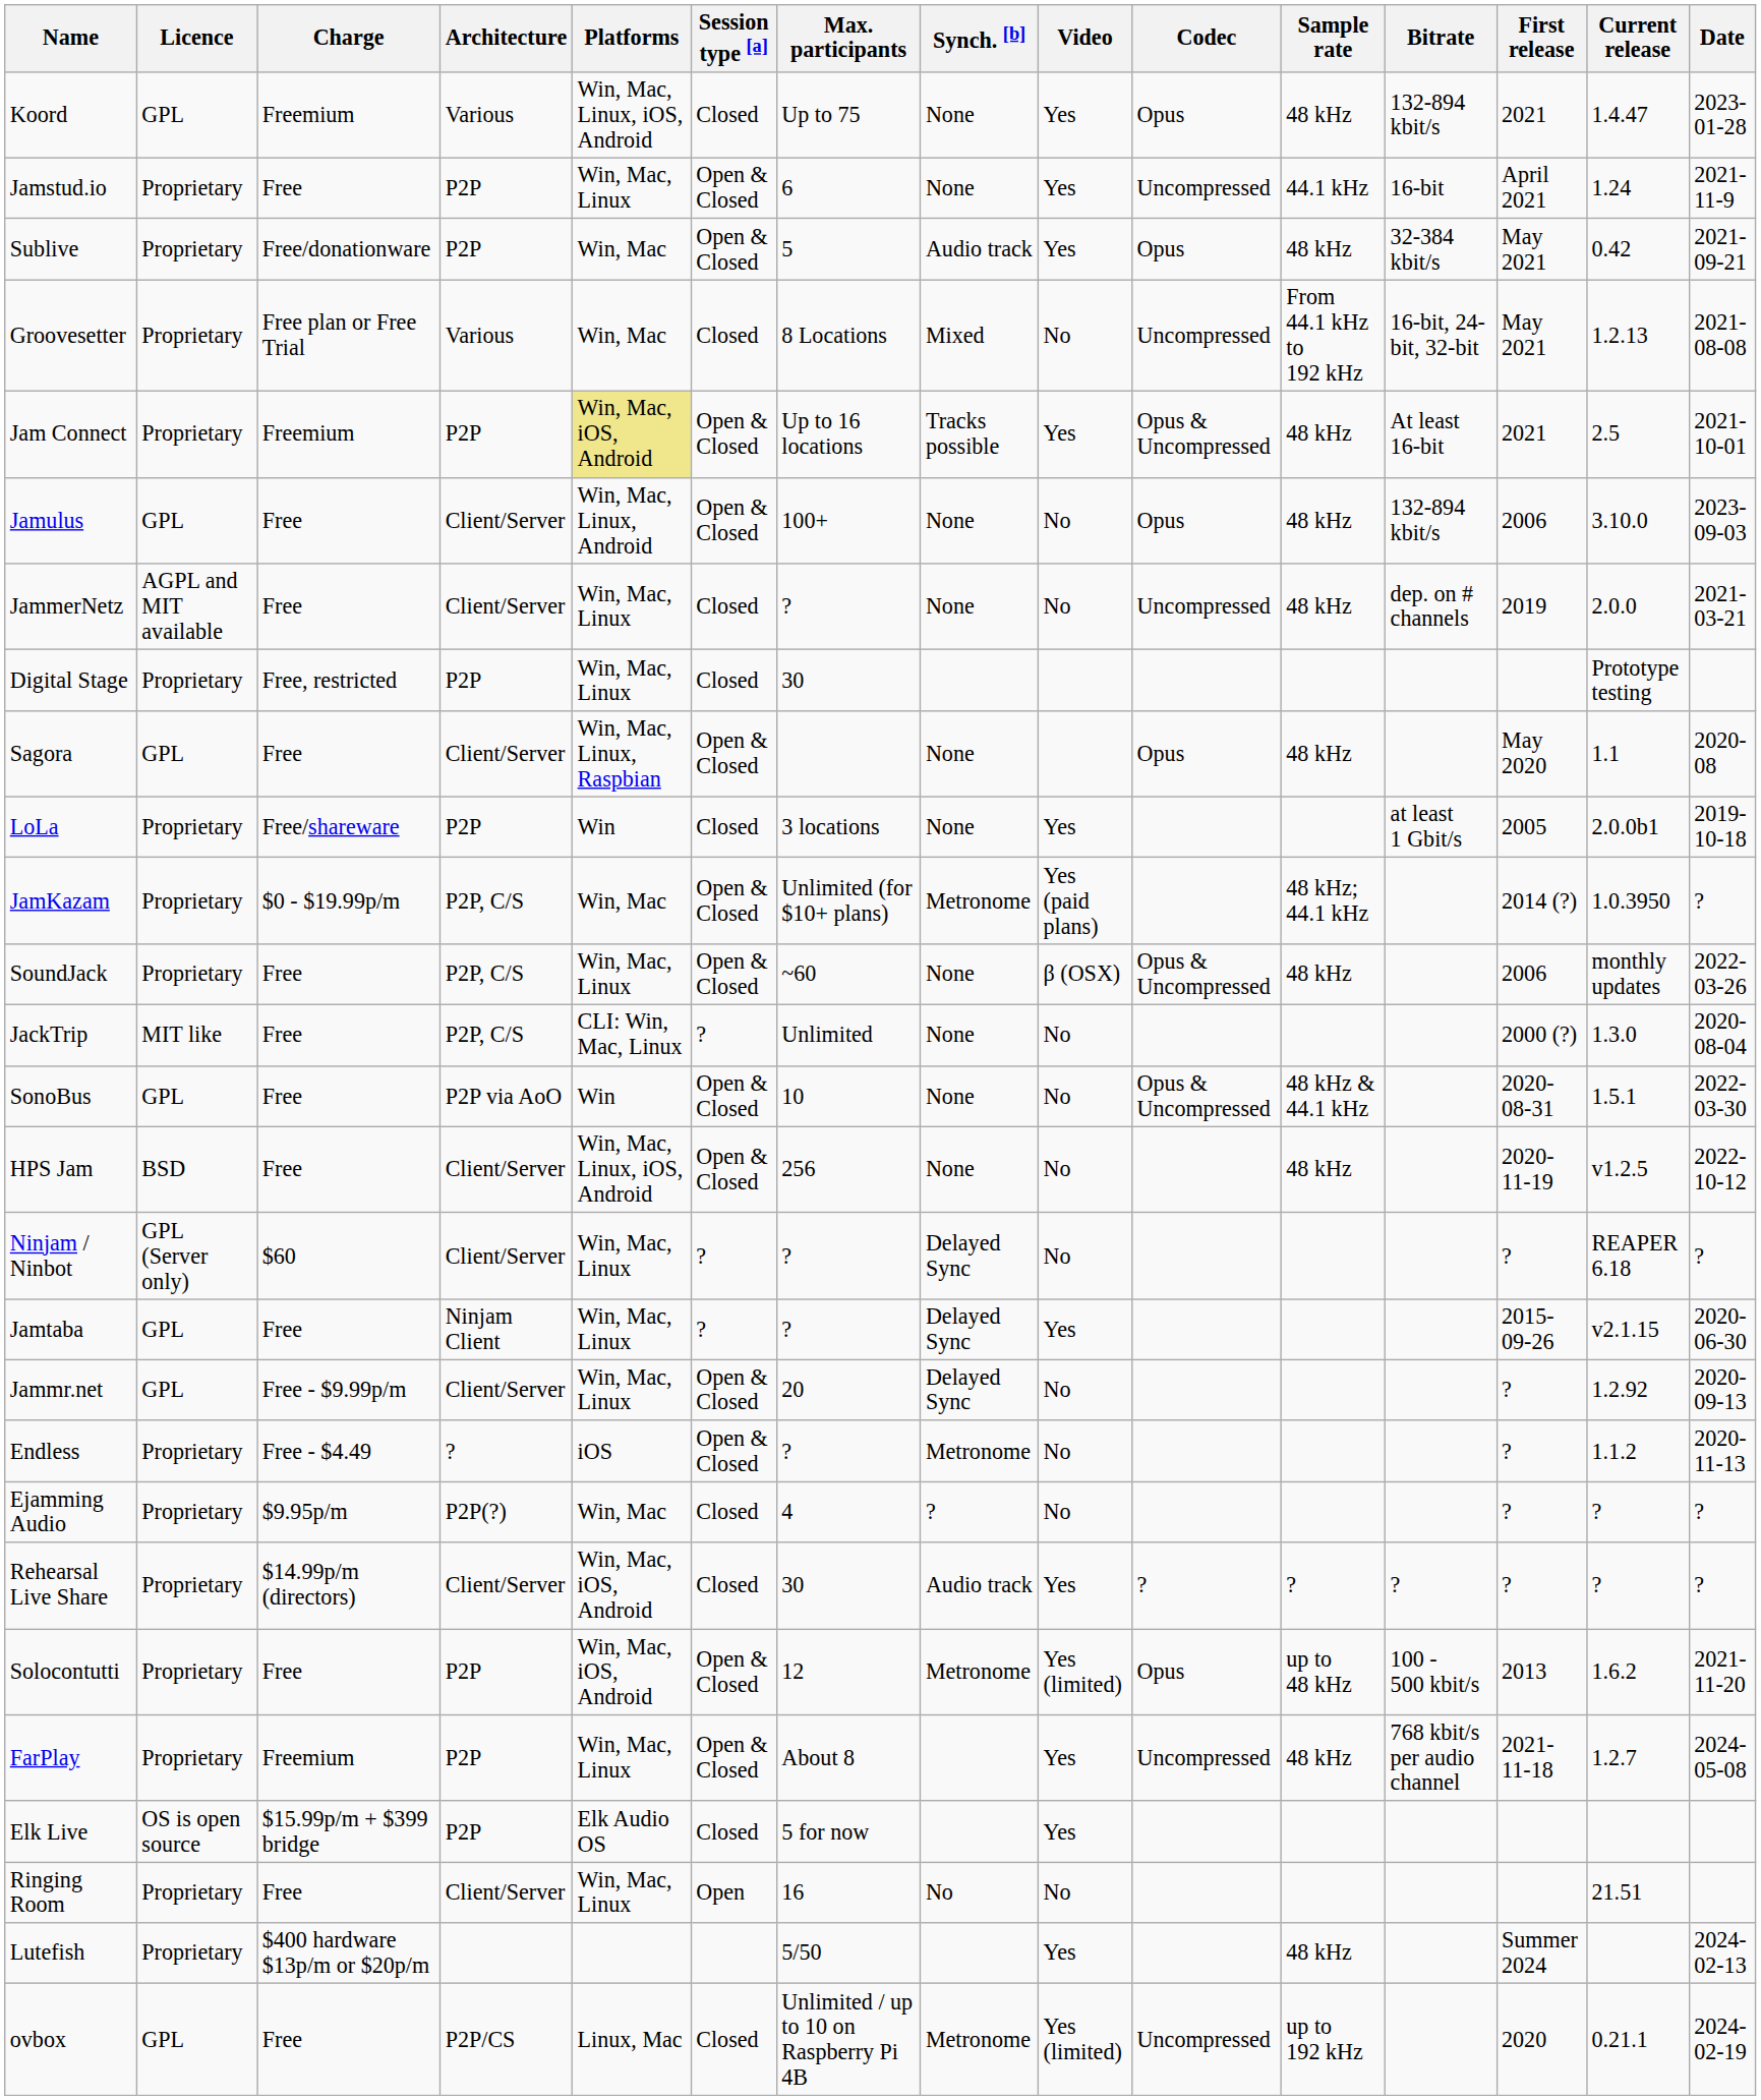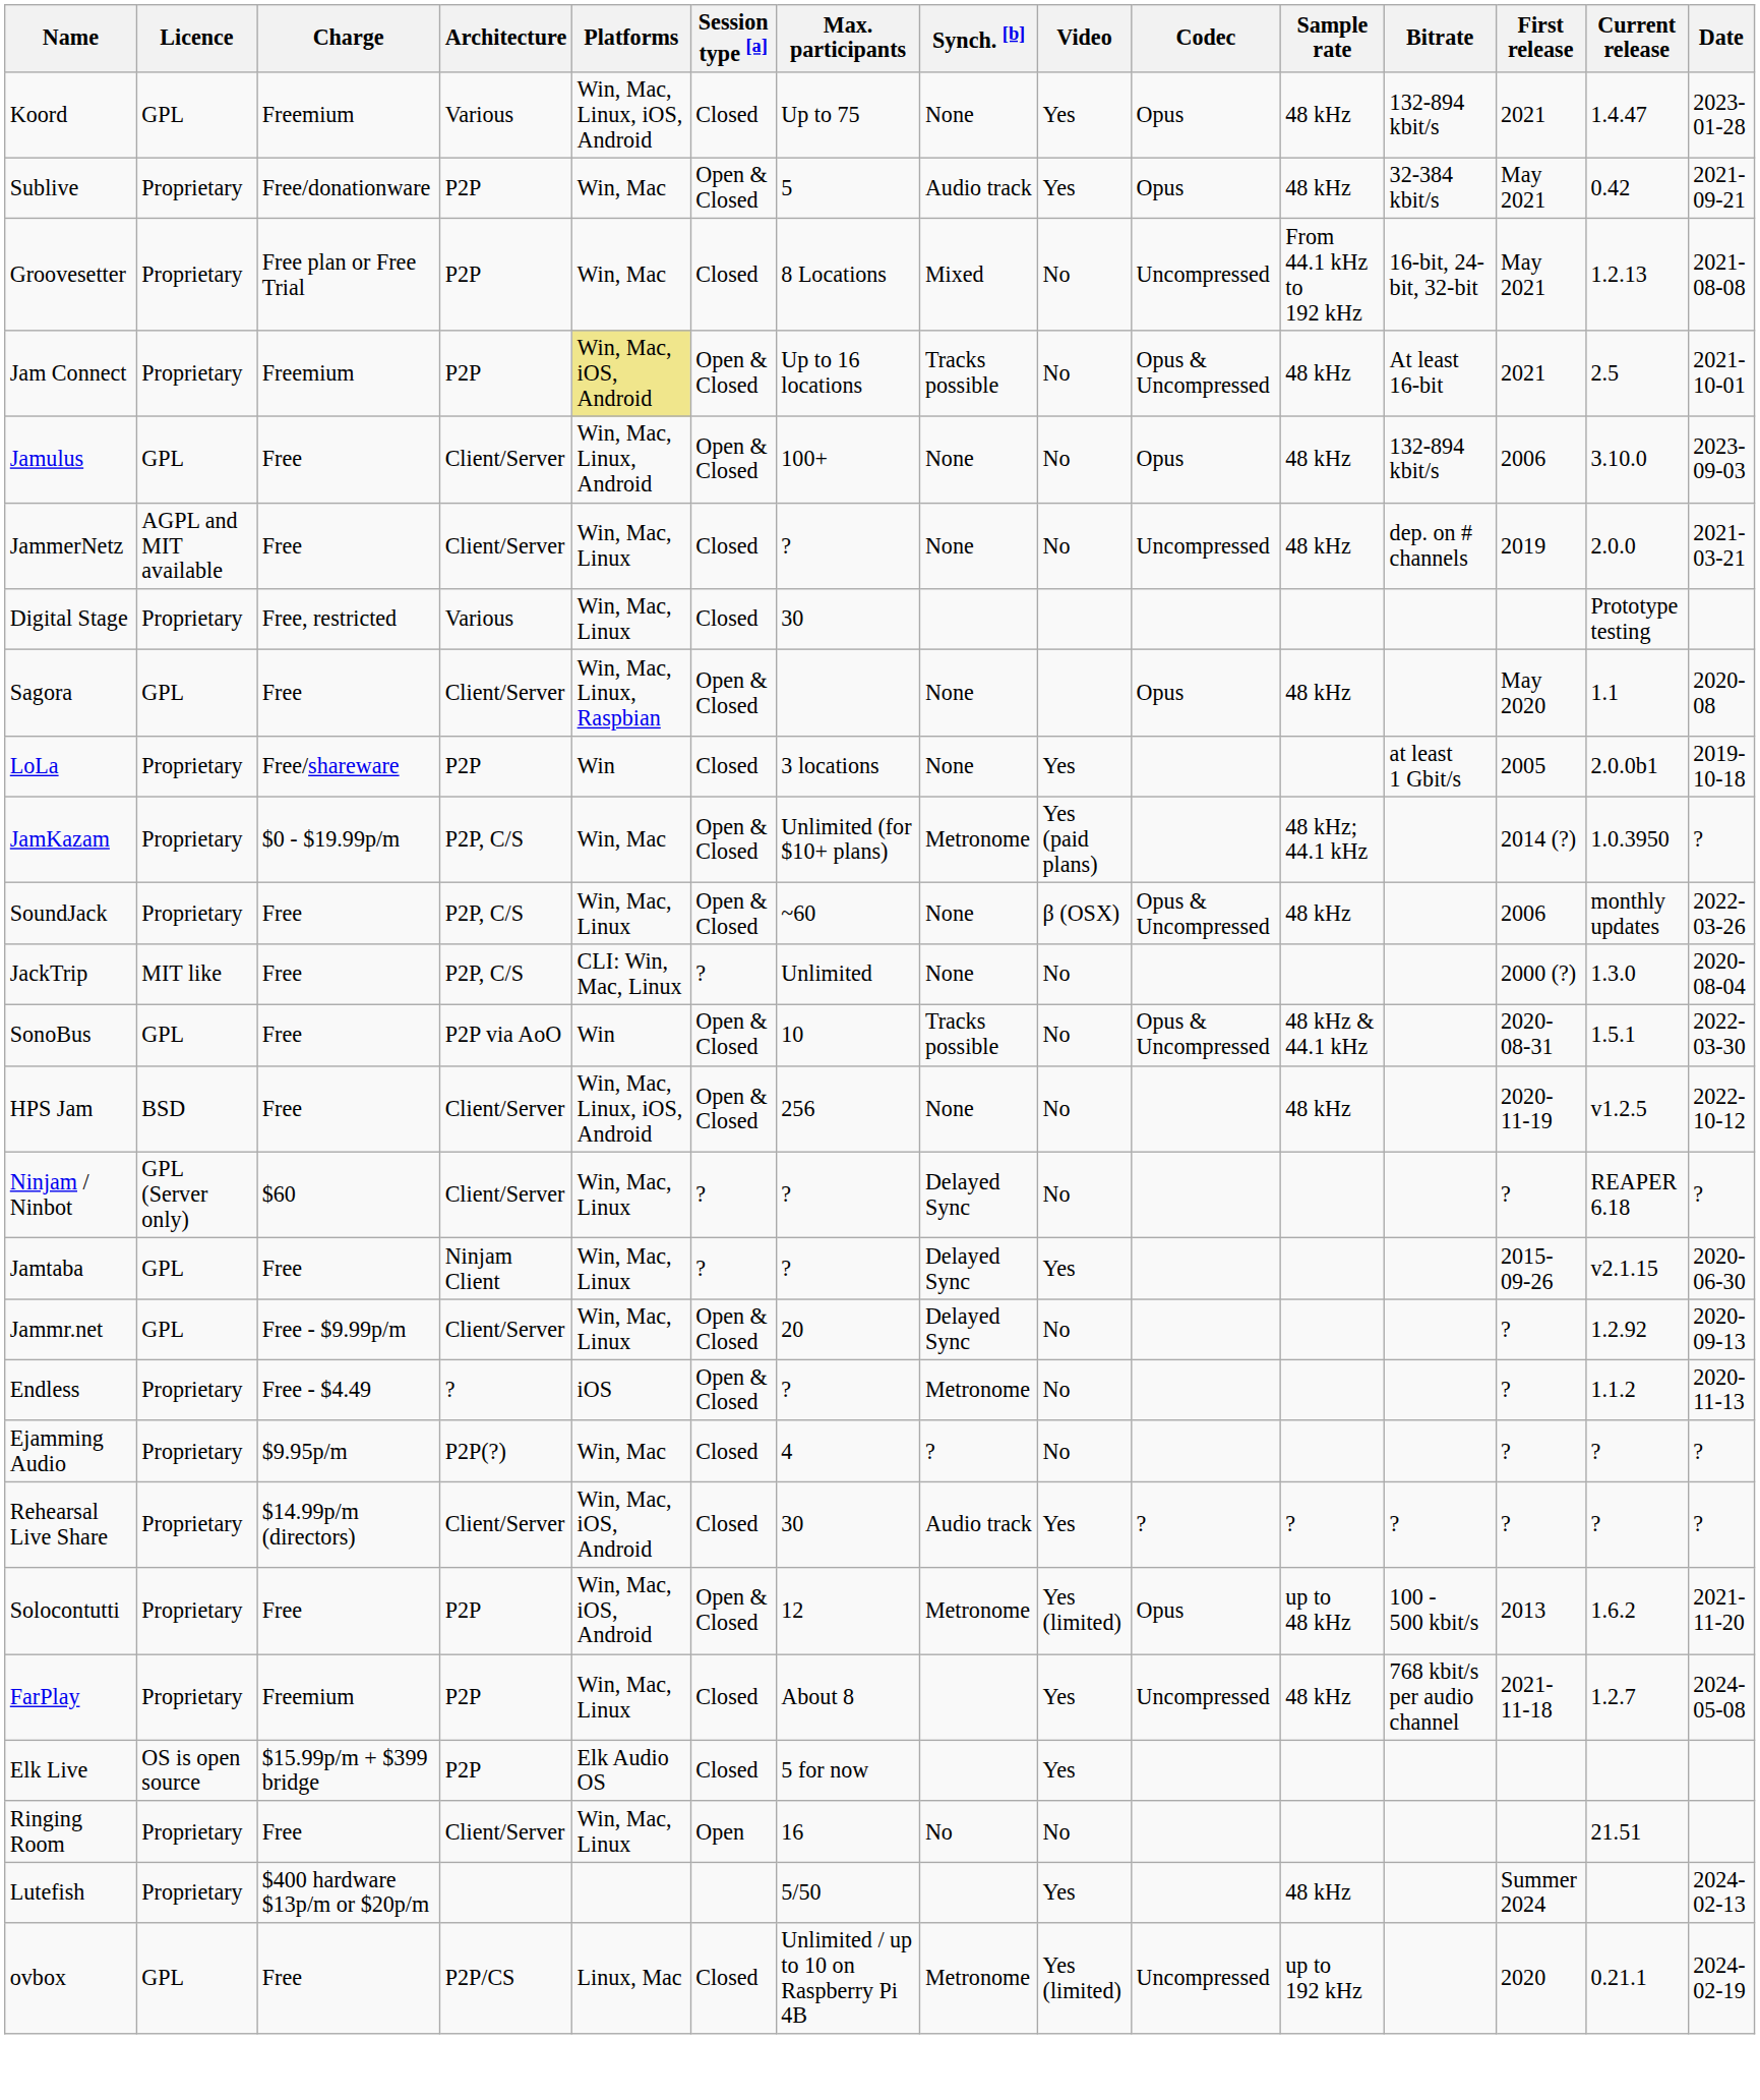 <table class="wikitable sortable">
 <tr>
 <th>Name</th>
 <th>Licence</th>
 <th>Charge</th>
 <th>Architecture</th>
 <th>Platforms</th>
 <th>Session type <sup><a href='#'>[a]</a></sup></th>
 <th>Max. participants</th>
 <th>Synch. <sup><a href='#'>[b]</a></sup></th>
 <th>Video</th>
 <th>Codec</th>
 <th>Sample rate</th>
 <th>Bitrate</th>
 <th>First release</th>
 <th>Current release</th>
 <th>Date</th>
 </tr>
 <tr>
 <td>Koord</td>
 <td>GPL</td>
 <td>Freemium</td>
 <td>Various</td>
 <td>Win, Mac, Linux, iOS, Android</td>
 <td>Closed</td>
 <td>Up to 75</td>
 <td>None</td>
 <td>Yes</td>
 <td>Opus</td>
 <td>48 kHz</td>
 <td>132-894 kbit/s</td>
 <td>2021</td>
 <td>1.4.47</td>
 <td>2023-01-28</td>
 </tr>
 <tr>
-<td>Jamstud.io</td>
-<td>Proprietary</td>
-<td>Free</td>
-<td>P2P</td>
-<td>Win, Mac, Linux</td>
-<td>Open & Closed</td>
-<td>6</td>
-<td>None</td>
-<td>Yes</td>
-<td>Uncompressed</td>
-<td>44.1 kHz</td>
-<td>16-bit</td>
-<td>April 2021</td>
-<td>1.24</td>
-<td>2021-11-9</td>
-</tr>
-<tr>
 <td>Sublive</td>
 <td>Proprietary</td>
 <td>Free/donationware</td>
 <td>P2P</td>
 <td>Win, Mac</td>
 <td>Open & Closed</td>
 <td>5</td>
 <td>Audio track</td>
 <td>Yes</td>
 <td>Opus</td>
 <td>48 kHz</td>
 <td>32-384 kbit/s</td>
 <td>May 2021</td>
 <td>0.42</td>
 <td>2021-09-21</td>
 </tr>
 <tr>
 <td>Groovesetter</td>
 <td>Proprietary</td>
 <td>Free plan or Free Trial</td>
-<td>Various</td>
+<td>P2P</td>
 <td>Win, Mac</td>
 <td>Closed</td>
 <td>8 Locations</td>
 <td>Mixed</td>
 <td>No</td>
 <td>Uncompressed</td>
 <td>From 44.1 kHz to 192 kHz</td>
 <td>16-bit, 24-bit, 32-bit</td>
 <td>May 2021</td>
 <td>1.2.13</td>
 <td>2021-08-08</td>
 </tr>
 <tr>
 <td>Jam Connect</td>
 <td>Proprietary</td>
 <td>Freemium</td>
 <td>P2P</td>
 <td style="background: khaki;">Win, Mac, iOS, Android</td>
 <td>Open & Closed</td>
 <td>Up to 16 locations</td>
 <td>Tracks possible</td>
-<td>Yes</td>
+<td>No</td>
 <td>Opus & Uncompressed</td>
 <td>48 kHz</td>
 <td>At least 16-bit</td>
 <td>2021</td>
 <td>2.5</td>
 <td>2021-10-01</td>
 </tr>
 <tr>
 <td><a href='#'>Jamulus</a></td>
 <td>GPL</td>
 <td>Free</td>
 <td>Client/Server</td>
 <td>Win, Mac, Linux, Android</td>
 <td>Open & Closed</td>
 <td>100+ </td>
 <td>None</td>
 <td>No</td>
 <td>Opus</td>
 <td>48 kHz</td>
 <td>132-894 kbit/s</td>
 <td>2006 </td>
 <td>3.10.0</td>
 <td>2023-09-03</td>
 </tr>
 <tr>
 <td>JammerNetz</td>
 <td>AGPL and  MIT available</td>
 <td>Free</td>
 <td>Client/Server</td>
 <td>Win, Mac, Linux</td>
 <td>Closed</td>
 <td>? </td>
 <td>None</td>
 <td>No</td>
 <td>Uncompressed</td>
 <td>48 kHz</td>
 <td>dep. on  # channels</td>
 <td>2019</td>
 <td>2.0.0</td>
 <td>2021-03-21</td>
 </tr>
 <tr>
 <td>Digital Stage</td>
 <td>Proprietary</td>
 <td>Free, restricted</td>
-<td>P2P</td>
+<td>Various</td>
 <td>Win, Mac, Linux</td>
 <td>Closed</td>
 <td>30</td>
 <td></td>
 <td></td>
 <td></td>
 <td></td>
 <td></td>
 <td></td>
 <td>Prototype testing</td>
 <td></td>
 </tr>
 <tr>
 <td>Sagora</td>
 <td>GPL</td>
 <td>Free</td>
 <td>Client/Server</td>
 <td>Win, Mac, Linux, <a href='#'>Raspbian</a></td>
 <td>Open & Closed</td>
 <td></td>
 <td>None</td>
 <td></td>
 <td>Opus</td>
 <td>48 kHz</td>
 <td></td>
 <td>May 2020</td>
 <td>1.1</td>
 <td>2020-08</td>
 </tr>
 <tr>
 <td><a href='#'>LoLa</a></td>
 <td>Proprietary</td>
 <td>Free/<a href='#'>shareware</a></td>
 <td>P2P</td>
 <td>Win</td>
 <td>Closed</td>
 <td>3 locations</td>
 <td>None</td>
 <td>Yes</td>
 <td></td>
 <td></td>
 <td>at least 1 Gbit/s</td>
 <td>2005</td>
 <td>2.0.0b1</td>
 <td>2019-10-18</td>
 </tr>
 <tr>
 <td><a href='#'>JamKazam</a></td>
 <td>Proprietary</td>
 <td>$0 - $19.99p/m</td>
 <td>P2P, C/S</td>
 <td>Win, Mac</td>
 <td>Open & Closed</td>
 <td>Unlimited (for $10+ plans)</td>
 <td>Metronome</td>
 <td>Yes (paid plans)</td>
 <td></td>
 <td>48 kHz; 44.1 kHz</td>
 <td></td>
 <td>2014 (?)</td>
 <td>1.0.3950</td>
 <td>?</td>
 </tr>
 <tr>
 <td>SoundJack</td>
 <td>Proprietary</td>
 <td>Free</td>
 <td>P2P, C/S</td>
 <td>Win, Mac, Linux</td>
 <td>Open & Closed</td>
 <td>~60</td>
 <td>None</td>
 <td>β (OSX)</td>
 <td>Opus & Uncompressed</td>
 <td>48 kHz</td>
 <td></td>
 <td>2006</td>
 <td>monthly updates</td>
 <td>2022-03-26</td>
 </tr>
 <tr>
 <td>JackTrip</td>
 <td>MIT like</td>
 <td>Free</td>
 <td>P2P, C/S</td>
 <td>CLI: Win, Mac, Linux</td>
 <td>?</td>
 <td>Unlimited</td>
 <td>None</td>
 <td>No</td>
 <td></td>
 <td></td>
 <td></td>
 <td>2000 (?)</td>
 <td>1.3.0</td>
 <td>2020-08-04</td>
 </tr>
 <tr>
 <td>SonoBus</td>
 <td>GPL</td>
 <td>Free</td>
 <td>P2P via AoO</td>
 <td>Win</td>
 <td>Open & Closed</td>
 <td>10</td>
-<td>None</td>
+<td>Tracks possible</td>
 <td>No</td>
 <td>Opus & Uncompressed</td>
 <td>48 kHz & 44.1 kHz</td>
 <td></td>
 <td>2020-08-31</td>
 <td>1.5.1</td>
 <td>2022-03-30</td>
 </tr>
 <tr>
 <td>HPS Jam</td>
 <td>BSD</td>
 <td>Free</td>
 <td>Client/Server</td>
 <td>Win, Mac, Linux, iOS, Android</td>
 <td>Open & Closed</td>
 <td>256</td>
 <td>None</td>
 <td>No</td>
 <td></td>
 <td>48 kHz</td>
 <td></td>
 <td>2020-11-19</td>
 <td>v1.2.5</td>
 <td>2022-10-12</td>
 </tr>
 <tr>
 <td><a href='#'>Ninjam</a> / Ninbot</td>
 <td>GPL (Server only)</td>
 <td>$60</td>
 <td>Client/Server</td>
 <td>Win, Mac, Linux</td>
 <td>?</td>
 <td>?</td>
 <td>Delayed Sync</td>
 <td>No</td>
 <td></td>
 <td></td>
 <td></td>
 <td>?</td>
 <td>REAPER 6.18</td>
 <td>?</td>
 </tr>
 <tr>
 <td>Jamtaba</td>
 <td>GPL</td>
 <td>Free</td>
 <td>Ninjam Client</td>
 <td>Win, Mac, Linux</td>
 <td>?</td>
 <td>?</td>
 <td>Delayed Sync</td>
 <td>Yes</td>
 <td></td>
 <td></td>
 <td></td>
 <td>2015-09-26</td>
 <td>v2.1.15</td>
 <td>2020-06-30</td>
 </tr>
 <tr>
 <td>Jammr.net</td>
 <td>GPL</td>
 <td>Free - $9.99p/m</td>
 <td>Client/Server</td>
 <td>Win, Mac, Linux</td>
 <td>Open & Closed</td>
 <td>20</td>
 <td>Delayed Sync</td>
 <td>No</td>
 <td></td>
 <td></td>
 <td></td>
 <td>?</td>
 <td>1.2.92</td>
 <td>2020-09-13</td>
 </tr>
 <tr>
 <td>Endless</td>
 <td>Proprietary</td>
 <td>Free - $4.49</td>
 <td>?</td>
 <td>iOS</td>
 <td>Open & Closed</td>
 <td>?</td>
 <td>Metronome</td>
 <td>No</td>
 <td></td>
 <td></td>
 <td></td>
 <td>?</td>
 <td>1.1.2</td>
 <td>2020-11-13</td>
 </tr>
 <tr>
 <td>Ejamming Audio</td>
 <td>Proprietary</td>
 <td>$9.95p/m</td>
 <td>P2P(?)</td>
 <td>Win, Mac</td>
 <td>Closed</td>
 <td>4</td>
 <td>?</td>
 <td>No</td>
 <td></td>
 <td></td>
 <td></td>
 <td>?</td>
 <td>?</td>
 <td>?</td>
 </tr>
 <tr>
 <td>Rehearsal Live Share</td>
 <td>Proprietary</td>
 <td>$14.99p/m (directors)</td>
 <td>Client/Server</td>
 <td>Win, Mac, iOS, Android</td>
 <td>Closed</td>
 <td>30</td>
 <td>Audio track</td>
 <td>Yes</td>
 <td>?</td>
 <td>?</td>
 <td>?</td>
 <td>?</td>
 <td>?</td>
 <td>?</td>
 </tr>
 <tr>
 <td>Solocontutti</td>
 <td>Proprietary</td>
 <td>Free</td>
 <td>P2P</td>
 <td>Win, Mac, iOS, Android</td>
 <td>Open & Closed</td>
 <td>12</td>
 <td>Metronome</td>
 <td>Yes (limited)</td>
 <td>Opus</td>
 <td>up to 48 kHz</td>
 <td>100 - 500 kbit/s</td>
 <td>2013</td>
 <td>1.6.2</td>
 <td>2021-11-20</td>
 </tr>
 <tr>
 <td><a href='#'>FarPlay</a></td>
 <td>Proprietary</td>
 <td>Freemium</td>
 <td>P2P</td>
 <td>Win, Mac, Linux</td>
-<td>Open & Closed</td>
+<td>Closed</td>
 <td>About 8</td>
 <td></td>
 <td>Yes</td>
 <td>Uncompressed</td>
 <td>48 kHz</td>
 <td>768 kbit/s per audio channel</td>
 <td>2021-11-18</td>
 <td>1.2.7</td>
 <td>2024-05-08</td>
 </tr>
 <tr>
 <td>Elk Live</td>
 <td>OS is open source</td>
 <td>$15.99p/m + $399 bridge</td>
 <td>P2P</td>
 <td>Elk Audio OS</td>
 <td>Closed</td>
 <td>5 for now</td>
 <td></td>
 <td>Yes</td>
 <td></td>
 <td></td>
 <td></td>
 <td></td>
 <td></td>
 <td></td>
 </tr>
 <tr>
 <td>Ringing Room</td>
 <td>Proprietary</td>
 <td>Free</td>
 <td>Client/Server</td>
 <td>Win, Mac, Linux</td>
 <td>Open</td>
 <td>16</td>
 <td>No</td>
 <td>No</td>
 <td></td>
 <td></td>
 <td></td>
 <td></td>
 <td>21.51</td>
 <td></td>
 </tr>
 <tr>
 <td>Lutefish</td>
 <td>Proprietary</td>
 <td>$400 hardware<br>$13p/m or $20p/m</td>
 <td></td>
 <td></td>
 <td></td>
 <td>5/50</td>
 <td></td>
 <td>Yes</td>
 <td></td>
 <td>48 kHz</td>
 <td></td>
 <td>Summer 2024</td>
 <td></td>
 <td>2024-02-13</td>
 </tr>
 <tr>
 <td>ovbox</td>
 <td>GPL</td>
 <td>Free</td>
 <td>P2P/CS</td>
 <td>Linux, Mac</td>
 <td>Closed</td>
 <td>Unlimited / up to 10 on Raspberry Pi 4B</td>
 <td>Metronome</td>
 <td>Yes (limited)</td>
 <td>Uncompressed</td>
 <td>up to 192 kHz</td>
 <td></td>
 <td>2020</td>
 <td>0.21.1</td>
 <td>2024-02-19</td>
 </tr>
 </table>
